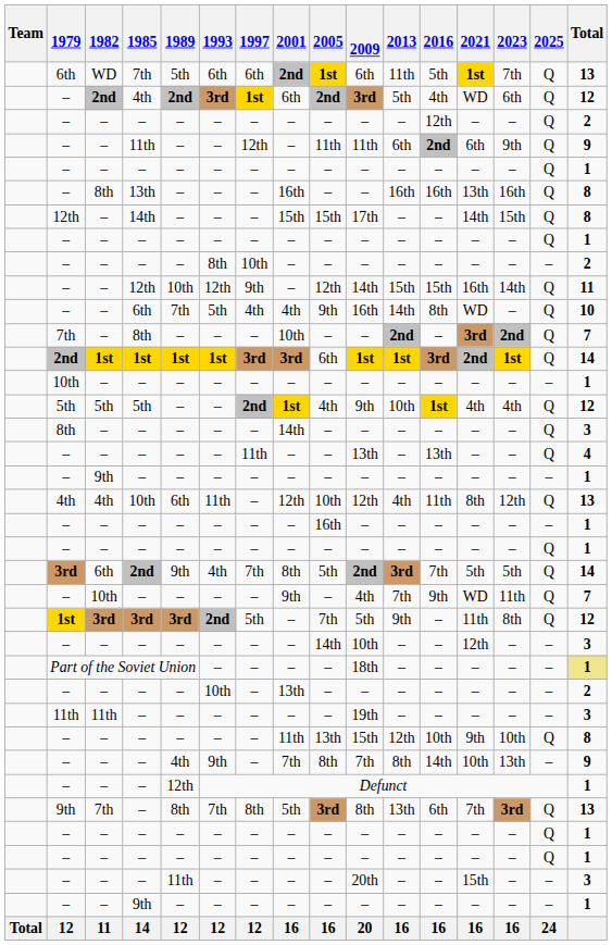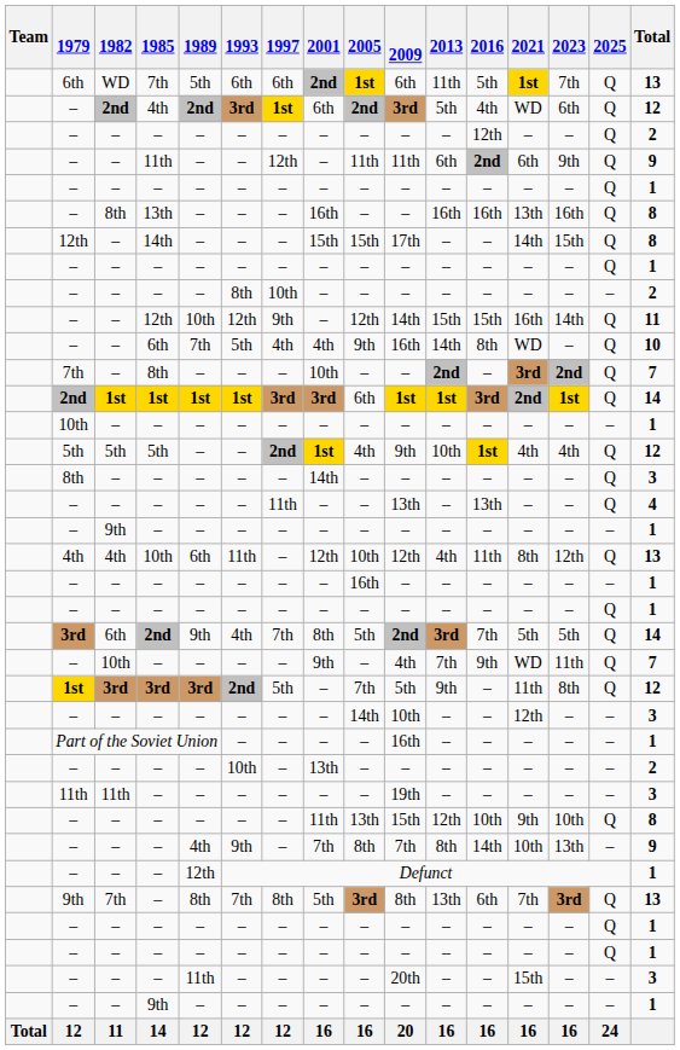 <table class="wikitable" style="text-align:center">
 <tr>
 <th>Team</th>
 <th><br><a href='#'>1979</a></th>
 <th><br><a href='#'>1982</a></th>
 <th><br><a href='#'>1985</a></th>
 <th><br><a href='#'>1989</a></th>
 <th><br><a href='#'>1993</a></th>
 <th><br><a href='#'>1997</a></th>
 <th><br><a href='#'>2001</a></th>
 <th><br><a href='#'>2005</a></th>
 <th><br><br><a href='#'>2009</a></th>
 <th><br><a href='#'>2013</a></th>
 <th><br><a href='#'>2016</a></th>
 <th><br><a href='#'>2021</a></th>
 <th><br><a href='#'>2023</a></th>
 <th><br><a href='#'>2025</a></th>
 <th>Total</th>
 </tr>
 <tr>
 <td align=left></td>
 <td>6th</td>
 <td>WD</td>
 <td>7th</td>
 <td>5th</td>
 <td>6th</td>
 <td>6th</td>
 <td bgcolor=silver><strong>2nd</strong></td>
 <td bgcolor=gold><strong>1st</strong></td>
 <td>6th</td>
 <td>11th</td>
 <td>5th</td>
 <td bgcolor=gold><strong>1st</strong></td>
 <td>7th</td>
 <td>Q</td>
 <td><strong>13</strong></td>
 </tr>
 <tr>
 <td align=left></td>
 <td>–</td>
 <td bgcolor=silver><strong>2nd</strong></td>
 <td>4th</td>
 <td bgcolor=silver><strong>2nd</strong></td>
 <td bgcolor=cc9966><strong>3rd</strong></td>
 <td bgcolor=gold><strong>1st</strong></td>
 <td>6th</td>
 <td bgcolor=silver><strong>2nd</strong></td>
 <td bgcolor=cc9966><strong>3rd</strong></td>
 <td>5th</td>
 <td>4th</td>
 <td>WD</td>
 <td>6th</td>
 <td>Q</td>
 <td><strong>12</strong></td>
 </tr>
 <tr>
 <td align=left></td>
 <td>–</td>
 <td>–</td>
 <td>–</td>
 <td>–</td>
 <td>–</td>
 <td>–</td>
 <td>–</td>
 <td>–</td>
 <td>–</td>
 <td>–</td>
 <td>12th</td>
 <td>–</td>
 <td>–</td>
 <td>Q</td>
 <td><strong>2</strong></td>
 </tr>
 <tr>
 <td align=left></td>
 <td>–</td>
 <td>–</td>
 <td>11th</td>
 <td>–</td>
 <td>–</td>
 <td>12th</td>
 <td>–</td>
 <td>11th</td>
 <td>11th</td>
 <td>6th</td>
 <td bgcolor=silver><strong>2nd</strong></td>
 <td>6th</td>
 <td>9th</td>
 <td>Q</td>
 <td><strong>9</strong></td>
 </tr>
 <tr>
 <td align=left></td>
 <td>–</td>
 <td>–</td>
 <td>–</td>
 <td>–</td>
 <td>–</td>
 <td>–</td>
 <td>–</td>
 <td>–</td>
 <td>–</td>
 <td>–</td>
 <td>–</td>
 <td>–</td>
 <td>–</td>
 <td>Q</td>
 <td><strong>1</strong></td>
 </tr>
 <tr>
 <td align=left></td>
 <td>–</td>
 <td>8th</td>
 <td>13th</td>
 <td>–</td>
 <td>–</td>
 <td>–</td>
 <td>16th</td>
 <td>–</td>
 <td>–</td>
 <td>16th</td>
 <td>16th</td>
 <td>13th</td>
 <td>16th</td>
 <td>Q</td>
 <td><strong>8</strong></td>
 </tr>
 <tr>
 <td align=left></td>
 <td>12th</td>
 <td>–</td>
 <td>14th</td>
 <td>–</td>
 <td>–</td>
 <td>–</td>
 <td>15th</td>
 <td>15th</td>
 <td>17th</td>
 <td>–</td>
 <td>–</td>
 <td>14th</td>
 <td>15th</td>
 <td>Q</td>
 <td><strong>8</strong></td>
 </tr>
 <tr>
 <td align=left></td>
 <td>–</td>
 <td>–</td>
 <td>–</td>
 <td>–</td>
 <td>–</td>
 <td>–</td>
 <td>–</td>
 <td>–</td>
 <td>–</td>
 <td>–</td>
 <td>–</td>
 <td>–</td>
 <td>–</td>
 <td>Q</td>
 <td><strong>1</strong></td>
 </tr>
 <tr>
 <td align=left></td>
 <td>–</td>
 <td>–</td>
 <td>–</td>
 <td>–</td>
 <td>8th</td>
 <td>10th</td>
 <td>–</td>
 <td>–</td>
 <td>–</td>
 <td>–</td>
 <td>–</td>
 <td>–</td>
 <td>–</td>
 <td>–</td>
 <td><strong>2</strong></td>
 </tr>
 <tr>
 <td align=left></td>
 <td>–</td>
 <td>–</td>
 <td>12th</td>
 <td>10th</td>
 <td>12th</td>
 <td>9th</td>
 <td>–</td>
 <td>12th</td>
 <td>14th</td>
 <td>15th</td>
 <td>15th</td>
 <td>16th</td>
 <td>14th</td>
 <td>Q</td>
 <td><strong>11</strong></td>
 </tr>
 <tr>
 <td align=left></td>
 <td>–</td>
 <td>–</td>
 <td>6th</td>
 <td>7th</td>
 <td>5th</td>
 <td>4th</td>
 <td>4th</td>
 <td>9th</td>
 <td>16th</td>
 <td>14th</td>
 <td>8th</td>
 <td>WD</td>
 <td>–</td>
 <td>Q</td>
 <td><strong>10</strong></td>
 </tr>
 <tr>
 <td align=left></td>
 <td>7th</td>
 <td>–</td>
 <td>8th</td>
 <td>–</td>
 <td>–</td>
 <td>–</td>
 <td>10th</td>
 <td>–</td>
 <td>–</td>
 <td bgcolor=silver><strong>2nd</strong></td>
 <td>–</td>
 <td bgcolor=cc9966><strong>3rd</strong></td>
 <td bgcolor=silver><strong>2nd</strong></td>
 <td>Q</td>
 <td><strong>7</strong></td>
 </tr>
 <tr>
 <td align=left></td>
 <td bgcolor=silver><strong>2nd</strong></td>
 <td bgcolor=gold><strong>1st</strong></td>
 <td bgcolor=gold><strong>1st</strong></td>
 <td bgcolor=gold><strong>1st</strong></td>
 <td bgcolor=gold><strong>1st</strong></td>
 <td bgcolor=cc9966><strong>3rd</strong></td>
 <td bgcolor=cc9966><strong>3rd</strong></td>
 <td>6th</td>
 <td bgcolor=gold><strong>1st</strong></td>
 <td bgcolor=gold><strong>1st</strong></td>
 <td bgcolor=cc9966><strong>3rd</strong></td>
 <td bgcolor=silver><strong>2nd</strong></td>
 <td bgcolor=gold><strong>1st</strong></td>
 <td>Q</td>
 <td><strong>14</strong></td>
 </tr>
 <tr>
 <td align=left></td>
 <td>10th</td>
 <td>–</td>
 <td>–</td>
 <td>–</td>
 <td>–</td>
 <td>–</td>
 <td>–</td>
 <td>–</td>
 <td>–</td>
 <td>–</td>
 <td>–</td>
 <td>–</td>
 <td>–</td>
 <td>–</td>
 <td><strong>1</strong></td>
 </tr>
 <tr>
 <td align=left></td>
 <td>5th</td>
 <td>5th</td>
 <td>5th</td>
 <td>–</td>
 <td>–</td>
 <td bgcolor=silver><strong>2nd</strong></td>
 <td bgcolor=gold><strong>1st</strong></td>
 <td>4th</td>
 <td>9th</td>
 <td>10th</td>
 <td bgcolor=gold><strong>1st</strong></td>
 <td>4th</td>
 <td>4th</td>
 <td>Q</td>
 <td><strong>12</strong></td>
 </tr>
 <tr>
 <td align=left></td>
 <td>8th</td>
 <td>–</td>
 <td>–</td>
 <td>–</td>
 <td>–</td>
 <td>–</td>
 <td>14th</td>
 <td>–</td>
 <td>–</td>
 <td>–</td>
 <td>–</td>
 <td>–</td>
 <td>–</td>
 <td>Q</td>
 <td><strong>3</strong></td>
 </tr>
 <tr>
 <td align=left></td>
 <td>–</td>
 <td>–</td>
 <td>–</td>
 <td>–</td>
 <td>–</td>
 <td>11th</td>
 <td>–</td>
 <td>–</td>
 <td>13th</td>
 <td>–</td>
 <td>13th</td>
 <td>–</td>
 <td>–</td>
 <td>Q</td>
 <td><strong>4</strong></td>
 </tr>
 <tr>
 <td align=left></td>
 <td>–</td>
 <td>9th</td>
 <td>–</td>
 <td>–</td>
 <td>–</td>
 <td>–</td>
 <td>–</td>
 <td>–</td>
 <td>–</td>
 <td>–</td>
 <td>–</td>
 <td>–</td>
 <td>–</td>
 <td>–</td>
 <td><strong>1</strong></td>
 </tr>
 <tr>
 <td align=left></td>
 <td>4th</td>
 <td>4th</td>
 <td>10th</td>
 <td>6th</td>
 <td>11th</td>
 <td>–</td>
 <td>12th</td>
 <td>10th</td>
 <td>12th</td>
 <td>4th</td>
 <td>11th</td>
 <td>8th</td>
 <td>12th</td>
 <td>Q</td>
 <td><strong>13</strong></td>
 </tr>
 <tr>
 <td align=left></td>
 <td>–</td>
 <td>–</td>
 <td>–</td>
 <td>–</td>
 <td>–</td>
 <td>–</td>
 <td>–</td>
 <td>16th</td>
 <td>–</td>
 <td>–</td>
 <td>–</td>
 <td>–</td>
 <td>–</td>
 <td>–</td>
 <td><strong>1</strong></td>
 </tr>
 <tr>
 <td align=left></td>
 <td>–</td>
 <td>–</td>
 <td>–</td>
 <td>–</td>
 <td>–</td>
 <td>–</td>
 <td>–</td>
 <td>–</td>
 <td>–</td>
 <td>–</td>
 <td>–</td>
 <td>–</td>
 <td>–</td>
 <td>Q</td>
 <td><strong>1</strong></td>
 </tr>
 <tr>
 <td align=left></td>
 <td bgcolor=cc9966><strong>3rd</strong></td>
 <td>6th</td>
 <td bgcolor=silver><strong>2nd</strong></td>
 <td>9th</td>
 <td>4th</td>
 <td>7th</td>
 <td>8th</td>
 <td>5th</td>
 <td bgcolor=silver><strong>2nd</strong></td>
 <td bgcolor=cc9966><strong>3rd</strong></td>
 <td>7th</td>
 <td>5th</td>
 <td>5th</td>
 <td>Q</td>
 <td><strong>14</strong></td>
 </tr>
 <tr>
 <td align=left></td>
 <td>–</td>
 <td>10th</td>
 <td>–</td>
 <td>–</td>
 <td>–</td>
 <td>–</td>
 <td>9th</td>
 <td>–</td>
 <td>4th</td>
 <td>7th</td>
 <td>9th</td>
 <td>WD</td>
 <td>11th</td>
 <td>Q</td>
 <td><strong>7</strong></td>
 </tr>
 <tr>
 <td align=left></td>
 <td bgcolor=gold><strong>1st</strong></td>
 <td bgcolor=cc9966><strong>3rd</strong></td>
 <td bgcolor=cc9966><strong>3rd</strong></td>
 <td bgcolor=cc9966><strong>3rd</strong></td>
 <td bgcolor=silver><strong>2nd</strong></td>
 <td>5th</td>
 <td>–</td>
 <td>7th</td>
 <td>5th</td>
 <td>9th</td>
 <td>–</td>
 <td>11th</td>
 <td>8th</td>
 <td>Q</td>
 <td><strong>12</strong></td>
 </tr>
 <tr>
 <td align=left></td>
 <td>–</td>
 <td>–</td>
 <td>–</td>
 <td>–</td>
 <td>–</td>
 <td>–</td>
 <td>–</td>
 <td>14th</td>
 <td>10th</td>
 <td>–</td>
 <td>–</td>
 <td>12th</td>
 <td>–</td>
 <td>–</td>
 <td><strong>3</strong></td>
 </tr>
 <tr>
 <td align=left></td>
 <td colspan=4><em>Part of the Soviet Union</em></td>
 <td>–</td>
 <td>–</td>
 <td>–</td>
 <td>–</td>
-<td>18th</td>
+<td>16th</td>
 <td>–</td>
 <td>–</td>
 <td>–</td>
 <td>–</td>
 <td>–</td>
-<td style="background: khaki;"><strong>1</strong></td>
+<td><strong>1</strong></td>
 </tr>
 <tr>
 <td align=left></td>
 <td>–</td>
 <td>–</td>
 <td>–</td>
 <td>–</td>
 <td>10th</td>
 <td>–</td>
 <td>13th</td>
 <td>–</td>
 <td>–</td>
 <td>–</td>
 <td>–</td>
 <td>–</td>
 <td>–</td>
 <td>–</td>
 <td><strong>2</strong></td>
 </tr>
 <tr>
 <td align=left></td>
 <td>11th</td>
 <td>11th</td>
 <td>–</td>
 <td>–</td>
 <td>–</td>
 <td>–</td>
 <td>–</td>
 <td>–</td>
 <td>19th</td>
 <td>–</td>
 <td>–</td>
 <td>–</td>
 <td>–</td>
 <td>–</td>
 <td><strong>3</strong></td>
 </tr>
 <tr>
 <td align=left></td>
 <td>–</td>
 <td>–</td>
 <td>–</td>
 <td>–</td>
 <td>–</td>
 <td>–</td>
 <td>11th</td>
 <td>13th</td>
 <td>15th</td>
 <td>12th</td>
 <td>10th</td>
 <td>9th</td>
 <td>10th</td>
 <td>Q</td>
 <td><strong>8</strong></td>
 </tr>
 <tr>
 <td align=left></td>
 <td>–</td>
 <td>–</td>
 <td>–</td>
 <td>4th</td>
 <td>9th</td>
 <td>–</td>
 <td>7th</td>
 <td>8th</td>
 <td>7th</td>
 <td>8th</td>
 <td>14th</td>
 <td>10th</td>
 <td>13th</td>
 <td>–</td>
 <td><strong>9</strong></td>
 </tr>
 <tr>
 <td align=left></td>
 <td>–</td>
 <td>–</td>
 <td>–</td>
 <td>12th</td>
 <td colspan=10><em>Defunct</em></td>
 <td><strong>1</strong></td>
 </tr>
 <tr>
 <td align=left></td>
 <td>9th</td>
 <td>7th</td>
 <td>–</td>
 <td>8th</td>
 <td>7th</td>
 <td>8th</td>
 <td>5th</td>
 <td bgcolor=cc9966><strong>3rd</strong></td>
 <td>8th</td>
 <td>13th</td>
 <td>6th</td>
 <td>7th</td>
 <td bgcolor=cc9966><strong>3rd</strong></td>
 <td>Q</td>
 <td><strong>13</strong></td>
 </tr>
 <tr>
 <td align=left></td>
 <td>–</td>
 <td>–</td>
 <td>–</td>
 <td>–</td>
 <td>–</td>
 <td>–</td>
 <td>–</td>
 <td>–</td>
 <td>–</td>
 <td>–</td>
 <td>–</td>
 <td>–</td>
 <td>–</td>
 <td>Q</td>
 <td><strong>1</strong></td>
 </tr>
 <tr>
 <td align=left></td>
 <td>–</td>
 <td>–</td>
 <td>–</td>
 <td>–</td>
 <td>–</td>
 <td>–</td>
 <td>–</td>
 <td>–</td>
 <td>–</td>
 <td>–</td>
 <td>–</td>
 <td>–</td>
 <td>–</td>
 <td>Q</td>
 <td><strong>1</strong></td>
 </tr>
 <tr>
 <td align=left></td>
 <td>–</td>
 <td>–</td>
 <td>–</td>
 <td>11th</td>
 <td>–</td>
 <td>–</td>
 <td>–</td>
 <td>–</td>
 <td>20th</td>
 <td>–</td>
 <td>–</td>
 <td>15th</td>
 <td>–</td>
 <td>–</td>
 <td><strong>3</strong></td>
 </tr>
 <tr>
 <td align=left></td>
 <td>–</td>
 <td>–</td>
 <td>9th</td>
 <td>–</td>
 <td>–</td>
 <td>–</td>
 <td>–</td>
 <td>–</td>
 <td>–</td>
 <td>–</td>
 <td>–</td>
 <td>–</td>
 <td>–</td>
 <td>–</td>
 <td><strong>1</strong></td>
 </tr>
 <tr>
 <th>Total</th>
 <th>12</th>
 <th>11</th>
 <th>14</th>
 <th>12</th>
 <th>12</th>
 <th>12</th>
 <th>16</th>
 <th>16</th>
 <th>20</th>
 <th>16</th>
 <th>16</th>
 <th>16</th>
 <th>16</th>
 <th>24</th>
 <th></th>
 </tr>
 </table>
